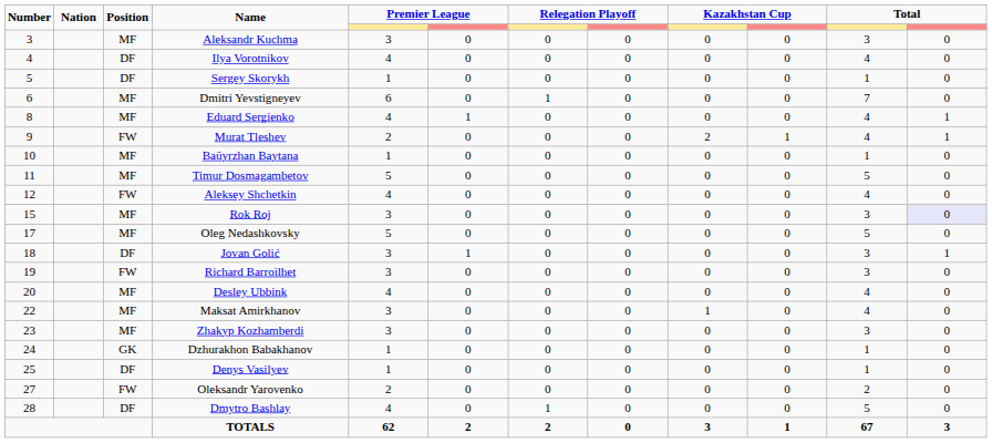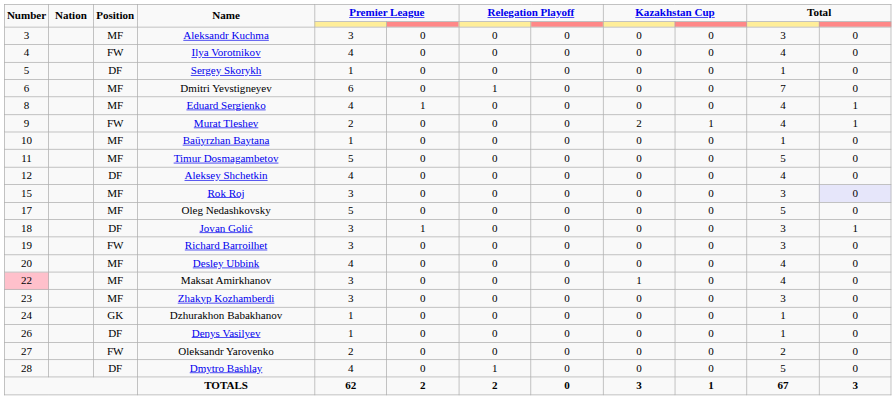 <table class="wikitable" style="text-align:center;">
 <tr>
 <td rowspan="2"  style="width:5%; text-align:center;"><strong>Number</strong></td>
 <td rowspan="2"  style="width:5%; text-align:center;"><strong>Nation</strong></td>
 <td rowspan="2"  style="width:5%; text-align:center;"><strong>Position</strong></td>
 <td rowspan="2"  style="width:20%; text-align:center;"><strong>Name</strong></td>
 <td colspan="2" style="text-align:center;"><strong><a href='#'>Premier League</a></strong></td>
 <td colspan="2" style="text-align:center;"><strong><a href='#'>Relegation Playoff</a></strong></td>
 <td colspan="2" style="text-align:center;"><strong><a href='#'>Kazakhstan Cup</a></strong></td>
 <td colspan="2" style="text-align:center;"><strong>Total</strong></td>
 </tr>
 <tr>
 <th style="width:60px; background:#fe9;"></th>
 <th style="width:60px; background:#ff8888;"></th>
 <th style="width:60px; background:#fe9;"></th>
 <th style="width:60px; background:#ff8888;"></th>
 <th style="width:60px; background:#fe9;"></th>
 <th style="width:60px; background:#ff8888;"></th>
 <th style="width:60px; background:#fe9;"></th>
 <th style="width:60px; background:#ff8888;"></th>
 </tr>
 <tr>
 <td>3</td>
 <td></td>
 <td>MF</td>
 <td><a href='#'>Aleksandr Kuchma</a></td>
 <td>3</td>
 <td>0</td>
 <td>0</td>
 <td>0</td>
 <td>0</td>
 <td>0</td>
 <td>3</td>
 <td>0</td>
 </tr>
 <tr>
 <td>4</td>
 <td></td>
-<td>DF</td>
+<td>FW</td>
 <td><a href='#'>Ilya Vorotnikov</a></td>
 <td>4</td>
 <td>0</td>
 <td>0</td>
 <td>0</td>
 <td>0</td>
 <td>0</td>
 <td>4</td>
 <td>0</td>
 </tr>
 <tr>
 <td>5</td>
 <td></td>
 <td>DF</td>
 <td><a href='#'>Sergey Skorykh</a></td>
 <td>1</td>
 <td>0</td>
 <td>0</td>
 <td>0</td>
 <td>0</td>
 <td>0</td>
 <td>1</td>
 <td>0</td>
 </tr>
 <tr>
 <td>6</td>
 <td></td>
 <td>MF</td>
 <td>Dmitri Yevstigneyev</td>
 <td>6</td>
 <td>0</td>
 <td>1</td>
 <td>0</td>
 <td>0</td>
 <td>0</td>
 <td>7</td>
 <td>0</td>
 </tr>
 <tr>
 <td>8</td>
 <td></td>
 <td>MF</td>
 <td><a href='#'>Eduard Sergienko</a></td>
 <td>4</td>
 <td>1</td>
 <td>0</td>
 <td>0</td>
 <td>0</td>
 <td>0</td>
 <td>4</td>
 <td>1</td>
 </tr>
 <tr>
 <td>9</td>
 <td></td>
 <td>FW</td>
 <td><a href='#'>Murat Tleshev</a></td>
 <td>2</td>
 <td>0</td>
 <td>0</td>
 <td>0</td>
 <td>2</td>
 <td>1</td>
 <td>4</td>
 <td>1</td>
 </tr>
 <tr>
 <td>10</td>
 <td></td>
 <td>MF</td>
 <td><a href='#'>Baūyrzhan Baytana</a></td>
 <td>1</td>
 <td>0</td>
 <td>0</td>
 <td>0</td>
 <td>0</td>
 <td>0</td>
 <td>1</td>
 <td>0</td>
 </tr>
 <tr>
 <td>11</td>
 <td></td>
 <td>MF</td>
 <td><a href='#'>Timur Dosmagambetov</a></td>
 <td>5</td>
 <td>0</td>
 <td>0</td>
 <td>0</td>
 <td>0</td>
 <td>0</td>
 <td>5</td>
 <td>0</td>
 </tr>
 <tr>
 <td>12</td>
 <td></td>
-<td>FW</td>
+<td>DF</td>
 <td><a href='#'>Aleksey Shchetkin</a></td>
 <td>4</td>
 <td>0</td>
 <td>0</td>
 <td>0</td>
 <td>0</td>
 <td>0</td>
 <td>4</td>
 <td>0</td>
 </tr>
 <tr>
 <td>15</td>
 <td></td>
 <td>MF</td>
 <td><a href='#'>Rok Roj</a></td>
 <td>3</td>
 <td>0</td>
 <td>0</td>
 <td>0</td>
 <td>0</td>
 <td>0</td>
 <td>3</td>
 <td style="background: lavender;">0</td>
 </tr>
 <tr>
 <td>17</td>
 <td></td>
 <td>MF</td>
 <td>Oleg Nedashkovsky</td>
 <td>5</td>
 <td>0</td>
 <td>0</td>
 <td>0</td>
 <td>0</td>
 <td>0</td>
 <td>5</td>
 <td>0</td>
 </tr>
 <tr>
 <td>18</td>
 <td></td>
 <td>DF</td>
 <td><a href='#'>Jovan Golić</a></td>
 <td>3</td>
 <td>1</td>
 <td>0</td>
 <td>0</td>
 <td>0</td>
 <td>0</td>
 <td>3</td>
 <td>1</td>
 </tr>
 <tr>
 <td>19</td>
 <td></td>
 <td>FW</td>
 <td><a href='#'>Richard Barroilhet</a></td>
 <td>3</td>
 <td>0</td>
 <td>0</td>
 <td>0</td>
 <td>0</td>
 <td>0</td>
 <td>3</td>
 <td>0</td>
 </tr>
 <tr>
 <td>20</td>
 <td></td>
 <td>MF</td>
 <td><a href='#'>Desley Ubbink</a></td>
 <td>4</td>
 <td>0</td>
 <td>0</td>
 <td>0</td>
 <td>0</td>
 <td>0</td>
 <td>4</td>
 <td>0</td>
 </tr>
 <tr>
-<td>22</td>
+<td style="background: pink;">22</td>
 <td></td>
 <td>MF</td>
 <td>Maksat Amirkhanov</td>
 <td>3</td>
 <td>0</td>
 <td>0</td>
 <td>0</td>
 <td>1</td>
 <td>0</td>
 <td>4</td>
 <td>0</td>
 </tr>
 <tr>
 <td>23</td>
 <td></td>
 <td>MF</td>
 <td><a href='#'>Zhakyp Kozhamberdi</a></td>
 <td>3</td>
 <td>0</td>
 <td>0</td>
 <td>0</td>
 <td>0</td>
 <td>0</td>
 <td>3</td>
 <td>0</td>
 </tr>
 <tr>
 <td>24</td>
 <td></td>
 <td>GK</td>
 <td>Dzhurakhon Babakhanov</td>
 <td>1</td>
 <td>0</td>
 <td>0</td>
 <td>0</td>
 <td>0</td>
 <td>0</td>
 <td>1</td>
 <td>0</td>
 </tr>
 <tr>
-<td>25</td>
+<td>26</td>
 <td></td>
 <td>DF</td>
 <td><a href='#'>Denys Vasilyev</a></td>
 <td>1</td>
 <td>0</td>
 <td>0</td>
 <td>0</td>
 <td>0</td>
 <td>0</td>
 <td>1</td>
 <td>0</td>
 </tr>
 <tr>
 <td>27</td>
 <td></td>
 <td>FW</td>
 <td>Oleksandr Yarovenko</td>
 <td>2</td>
 <td>0</td>
 <td>0</td>
 <td>0</td>
 <td>0</td>
 <td>0</td>
 <td>2</td>
 <td>0</td>
 </tr>
 <tr>
 <td>28</td>
 <td></td>
 <td>DF</td>
 <td><a href='#'>Dmytro Bashlay</a></td>
 <td>4</td>
 <td>0</td>
 <td>1</td>
 <td>0</td>
 <td>0</td>
 <td>0</td>
 <td>5</td>
 <td>0</td>
 </tr>
 <tr>
 <td colspan="3"></td>
 <td><strong>TOTALS</strong></td>
 <td><strong>62</strong></td>
 <td><strong>2</strong></td>
 <td><strong>2</strong></td>
 <td><strong>0</strong></td>
 <td><strong>3</strong></td>
 <td><strong>1</strong></td>
 <td><strong>67</strong></td>
 <td><strong>3</strong></td>
 </tr>
 </table>
